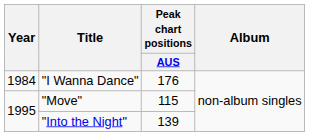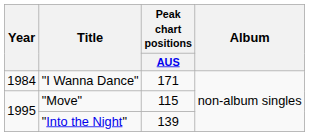 <table class="wikitable">
 <tr>
 <th rowspan="2">Year</th>
 <th rowspan="2">Title</th>
 <th colspan="1"><small>Peak chart positions</small></th>
 <th rowspan="2">Album</th>
 </tr>
 <tr>
 <th style="width:3em;font-size:85%;"><a href='#'>AUS</a><br></th>
 </tr>
 <tr>
 <td>1984</td>
 <td>"I Wanna Dance"</td>
-<td style="text-align:center;">176</td>
+<td style="text-align:center;">171</td>
 <td rowspan=5>non-album singles</td>
 </tr>
 <tr>
 <td rowspan=2>1995</td>
 <td>"Move"</td>
 <td style="text-align:center;">115</td>
 </tr>
 <tr>
 <td>"<a href='#'>Into the Night</a>"</td>
 <td style="text-align:center;">139</td>
 </tr>
 </table>
